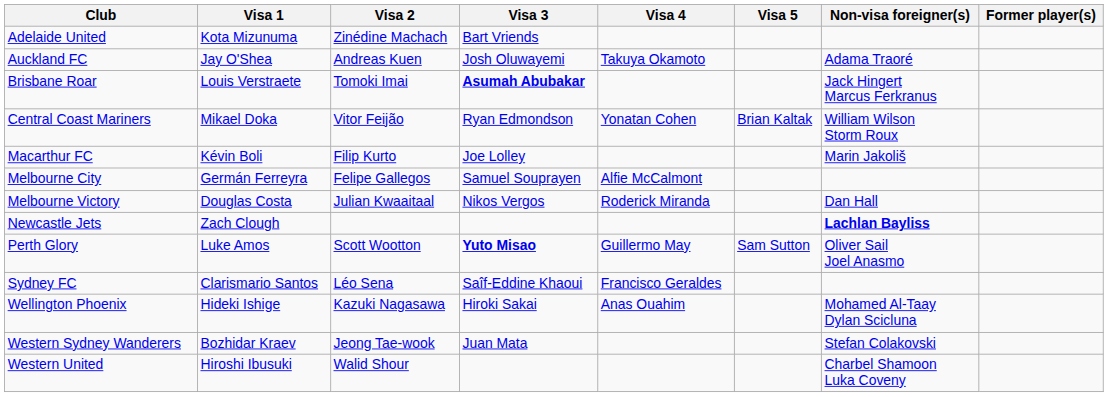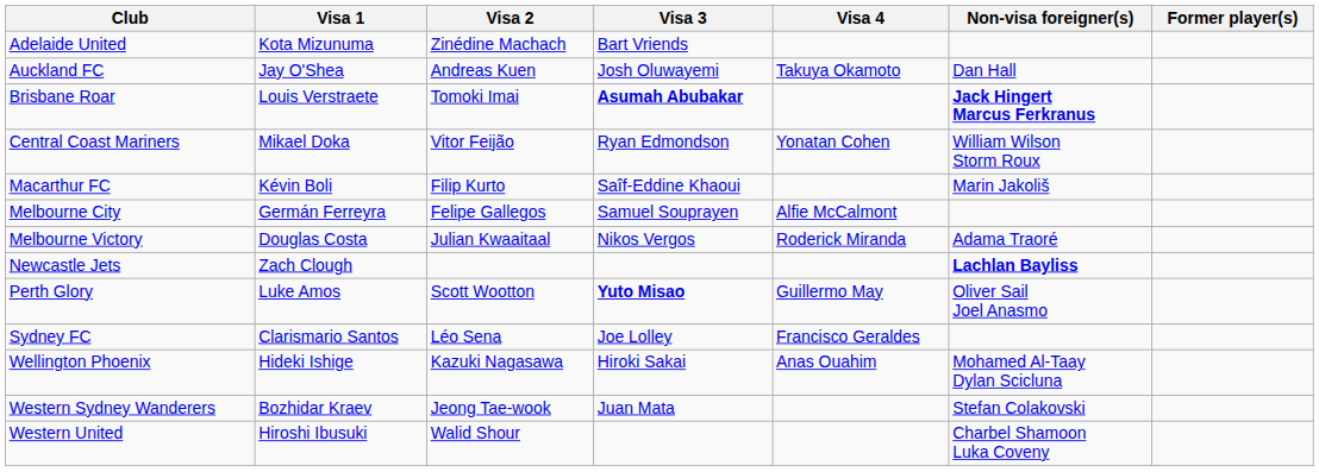 <table class="wikitable" style="width:100%">
 <tr>
 <th>Club</th>
 <th>Visa 1</th>
 <th>Visa 2</th>
 <th>Visa 3</th>
 <th>Visa 4</th>
-<th>Visa 5</th>
 <th>Non-visa foreigner(s)</th>
 <th>Former player(s)</th>
 </tr>
 <tr style="vertical-align:top;">
 <td><a href='#'>Adelaide United</a></td>
 <td> <a href='#'>Kota Mizunuma</a></td>
 <td> <a href='#'>Zinédine Machach</a></td>
 <td> <a href='#'>Bart Vriends</a></td>
 <td></td>
 <td></td>
 <td></td>
-<td></td>
 </tr>
 <tr style="vertical-align:top;">
 <td><a href='#'>Auckland FC</a></td>
 <td> <a href='#'>Jay O'Shea</a></td>
 <td> <a href='#'>Andreas Kuen</a></td>
 <td> <a href='#'>Josh Oluwayemi</a></td>
 <td> <a href='#'>Takuya Okamoto</a></td>
-<td></td>
-<td> <a href='#'>Adama Traoré</a></td>
+<td> <a href='#'>Dan Hall</a></td>
 <td></td>
 </tr>
 <tr style="vertical-align:top;">
 <td><a href='#'>Brisbane Roar</a></td>
 <td> <a href='#'>Louis Verstraete</a></td>
 <td> <a href='#'>Tomoki Imai</a></td>
 <td><strong> <a href='#'>Asumah Abubakar</a></strong></td>
 <td></td>
-<td></td>
-<td> <a href='#'>Jack Hingert</a><br> <a href='#'>Marcus Ferkranus</a></td>
+<td><strong> <a href='#'>Jack Hingert</a><br> <a href='#'>Marcus Ferkranus</a></strong></td>
 <td></td>
 </tr>
 <tr style="vertical-align:top;">
 <td><a href='#'>Central Coast Mariners</a></td>
 <td> <a href='#'>Mikael Doka</a></td>
 <td> <a href='#'>Vitor Feijão</a></td>
 <td> <a href='#'>Ryan Edmondson</a></td>
 <td> <a href='#'>Yonatan Cohen</a></td>
-<td> <a href='#'>Brian Kaltak</a></td>
 <td> <a href='#'>William Wilson</a><br> <a href='#'>Storm Roux</a></td>
 <td></td>
 </tr>
 <tr style="vertical-align:top;">
 <td><a href='#'>Macarthur FC</a></td>
 <td> <a href='#'>Kévin Boli</a></td>
 <td> <a href='#'>Filip Kurto</a></td>
-<td> <a href='#'>Joe Lolley</a></td>
-<td></td>
+<td> <a href='#'>Saîf-Eddine Khaoui</a></td>
 <td></td>
 <td> <a href='#'>Marin Jakoliš</a></td>
 <td></td>
 </tr>
 <tr style="vertical-align:top;">
 <td><a href='#'>Melbourne City</a></td>
 <td> <a href='#'>Germán Ferreyra</a></td>
 <td> <a href='#'>Felipe Gallegos</a></td>
 <td> <a href='#'>Samuel Souprayen</a></td>
 <td> <a href='#'>Alfie McCalmont</a></td>
 <td></td>
 <td></td>
-<td></td>
 </tr>
 <tr style="vertical-align:top;">
 <td><a href='#'>Melbourne Victory</a></td>
 <td> <a href='#'>Douglas Costa</a></td>
 <td> <a href='#'>Julian Kwaaitaal</a></td>
 <td> <a href='#'>Nikos Vergos</a></td>
 <td> <a href='#'>Roderick Miranda</a></td>
-<td></td>
-<td> <a href='#'>Dan Hall</a></td>
+<td> <a href='#'>Adama Traoré</a></td>
 <td></td>
 </tr>
 <tr style="vertical-align:top;">
 <td><a href='#'>Newcastle Jets</a></td>
 <td> <a href='#'>Zach Clough</a></td>
-<td></td>
 <td></td>
 <td></td>
 <td></td>
 <td><strong> <a href='#'>Lachlan Bayliss</a></strong></td>
 <td></td>
 </tr>
 <tr style="vertical-align:top;">
 <td><a href='#'>Perth Glory</a></td>
 <td> <a href='#'>Luke Amos</a></td>
 <td> <a href='#'>Scott Wootton</a></td>
 <td><strong> <a href='#'>Yuto Misao</a></strong></td>
 <td> <a href='#'>Guillermo May</a></td>
-<td> <a href='#'>Sam Sutton</a></td>
 <td> <a href='#'>Oliver Sail</a><br> <a href='#'>Joel Anasmo</a></td>
 <td></td>
 </tr>
 <tr style="vertical-align:top;">
 <td><a href='#'>Sydney FC</a></td>
 <td> <a href='#'>Clarismario Santos</a></td>
 <td> <a href='#'>Léo Sena</a></td>
-<td> <a href='#'>Saîf-Eddine Khaoui</a></td>
+<td> <a href='#'>Joe Lolley</a></td>
 <td> <a href='#'>Francisco Geraldes</a></td>
-<td></td>
 <td></td>
 <td></td>
 </tr>
 <tr style="vertical-align:top;">
 <td><a href='#'>Wellington Phoenix</a></td>
 <td> <a href='#'>Hideki Ishige</a></td>
 <td> <a href='#'>Kazuki Nagasawa</a></td>
 <td> <a href='#'>Hiroki Sakai</a></td>
 <td> <a href='#'>Anas Ouahim</a></td>
-<td></td>
 <td> <a href='#'>Mohamed Al-Taay</a><br> <a href='#'>Dylan Scicluna</a></td>
 <td></td>
 </tr>
 <tr style="vertical-align:top;">
 <td><a href='#'>Western Sydney Wanderers</a></td>
 <td> <a href='#'>Bozhidar Kraev</a></td>
 <td> <a href='#'>Jeong Tae-wook</a></td>
 <td> <a href='#'>Juan Mata</a></td>
-<td></td>
 <td></td>
 <td> <a href='#'>Stefan Colakovski</a></td>
 <td></td>
 </tr>
 <tr style="vertical-align:top;">
 <td><a href='#'>Western United</a></td>
 <td> <a href='#'>Hiroshi Ibusuki</a></td>
 <td> <a href='#'>Walid Shour</a></td>
 <td></td>
 <td></td>
-<td></td>
 <td> <a href='#'>Charbel Shamoon</a><br> <a href='#'>Luka Coveny</a></td>
 <td></td>
 </tr>
 </table>
